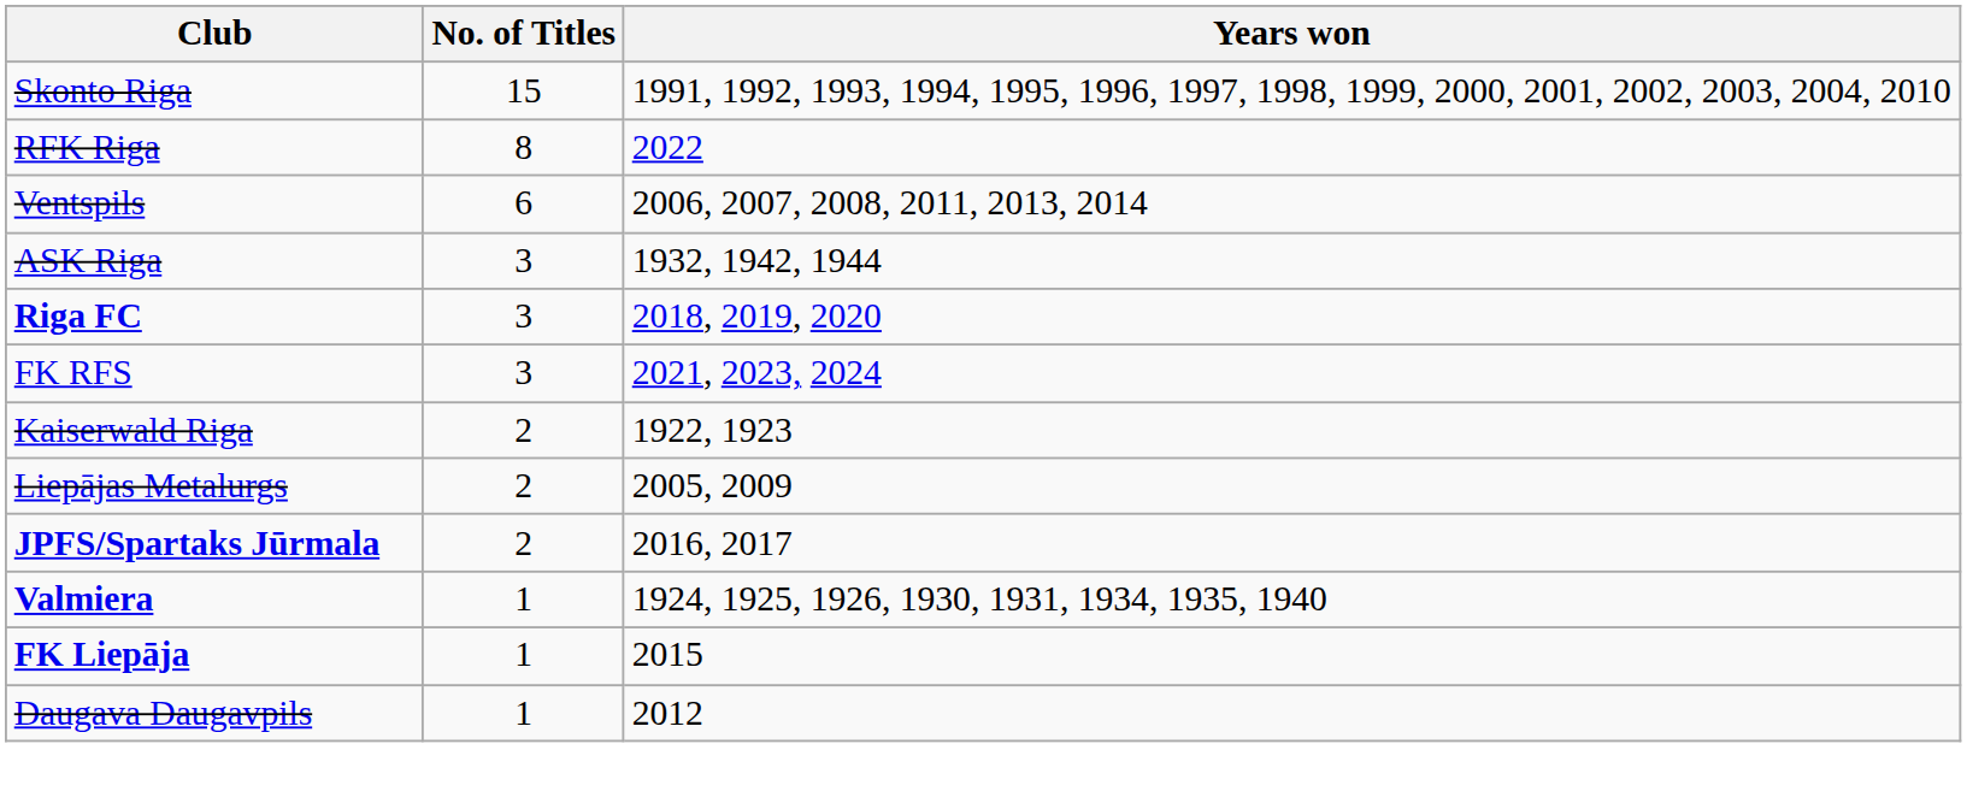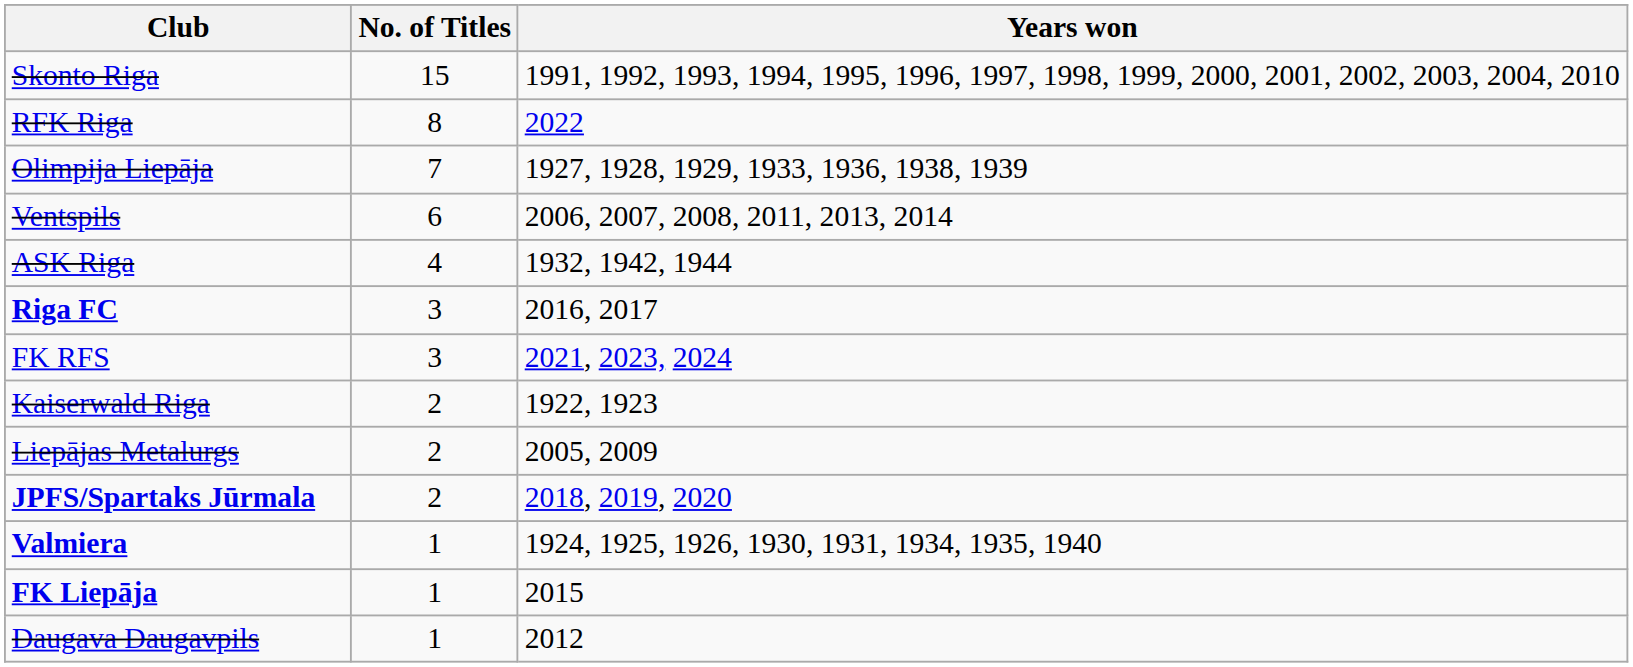 <table class="wikitable sortable">
 <tr>
 <th width="180px">Club</th>
 <th>No. of Titles</th>
 <th>Years won</th>
 </tr>
 <tr>
 <td><s><a href='#'>Skonto Riga</a></s></td>
 <td align="center">15</td>
 <td>1991, 1992, 1993, 1994, 1995, 1996, 1997, 1998, 1999, 2000, 2001, 2002, 2003, 2004, 2010</td>
 </tr>
 <tr>
 <td><s><a href='#'>RFK Riga</a></s></td>
 <td align="center">8</td>
 <td><a href='#'>2022</a></td>
 </tr>
 <tr>
+<td><s><a href='#'>Olimpija Liepāja</a></s></td>
+<td align="center">7</td>
+<td>1927, 1928, 1929, 1933, 1936, 1938, 1939</td>
+</tr>
+<tr>
 <td><s><a href='#'>Ventspils</a></s></td>
 <td align="center">6</td>
 <td>2006, 2007, 2008, 2011, 2013, 2014</td>
 </tr>
 <tr>
 <td><s><a href='#'>ASK Riga</a></s></td>
-<td align="center">3</td>
+<td align="center">4</td>
 <td>1932, 1942, 1944</td>
 </tr>
 <tr>
 <td><strong><a href='#'>Riga FC</a></strong></td>
 <td align="center">3</td>
-<td><a href='#'>2018</a>, <a href='#'>2019</a>, <a href='#'>2020</a></td>
+<td>2016, 2017</td>
 </tr>
 <tr>
 <td><a href='#'>FK RFS</a></td>
 <td align="center">3</td>
 <td><a href='#'>2021</a>, <a href='#'>2023,</a> <a href='#'>2024</a></td>
 </tr>
 <tr>
 <td><s><a href='#'>Kaiserwald Riga</a></s></td>
 <td align="center">2</td>
 <td>1922, 1923</td>
 </tr>
 <tr>
 <td><s><a href='#'>Liepājas Metalurgs</a></s></td>
 <td align="center">2</td>
 <td>2005, 2009</td>
 </tr>
 <tr>
 <td><strong><a href='#'>JPFS/Spartaks Jūrmala</a></strong></td>
 <td align="center">2</td>
-<td>2016, 2017</td>
+<td><a href='#'>2018</a>, <a href='#'>2019</a>, <a href='#'>2020</a></td>
 </tr>
 <tr>
 <td><strong><a href='#'>Valmiera</a></strong></td>
 <td align="center">1</td>
 <td>1924, 1925, 1926, 1930, 1931, 1934, 1935, 1940</td>
 </tr>
 <tr>
 <td><strong><a href='#'>FK Liepāja</a></strong></td>
 <td align="center">1</td>
 <td>2015</td>
 </tr>
 <tr>
 <td><s><a href='#'>Daugava Daugavpils</a></s></td>
 <td align="center">1</td>
 <td>2012</td>
 </tr>
 </table>
